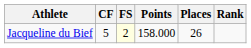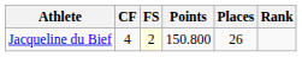 <table class="wikitable" border="1" style="font-size:90%">
 <tr>
 <th>Athlete</th>
 <th>CF</th>
 <th>FS</th>
 <th>Points</th>
 <th>Places</th>
 <th>Rank</th>
 </tr>
 <tr align=center>
 <td align=left><a href='#'>Jacqueline du Bief</a></td>
-<td>5</td>
+<td>4</td>
 <td style="background: lightyellow;">2</td>
-<td>158.000</td>
+<td>150.800</td>
 <td>26</td>
 <td></td>
 </tr>
 </table>
